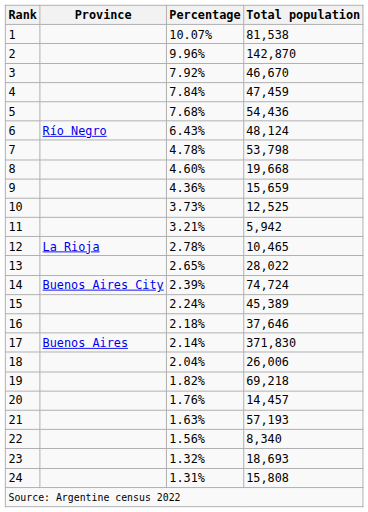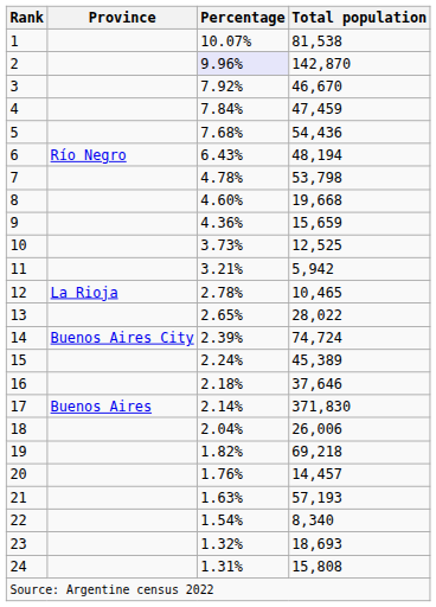 <table class="wikitable sortable" style="float: right;">
 <tr>
 <th>Rank</th>
 <th>Province</th>
 <th>Percentage</th>
 <th>Total population</th>
 </tr>
 <tr>
 <td>1</td>
 <td></td>
 <td> 10.07%</td>
 <td>81,538</td>
 </tr>
 <tr>
 <td>2</td>
 <td></td>
-<td> 9.96%</td>
+<td style="background: lavender;"> 9.96%</td>
 <td>142,870</td>
 </tr>
 <tr>
 <td>3</td>
 <td></td>
 <td> 7.92%</td>
 <td>46,670</td>
 </tr>
 <tr>
 <td>4</td>
 <td></td>
 <td> 7.84%</td>
 <td>47,459</td>
 </tr>
 <tr>
 <td>5</td>
 <td></td>
 <td> 7.68%</td>
 <td>54,436</td>
 </tr>
 <tr>
 <td>6</td>
 <td> <a href='#'>Río Negro</a></td>
 <td> 6.43%</td>
-<td>48,124</td>
+<td>48,194</td>
 </tr>
 <tr>
 <td>7</td>
 <td></td>
 <td> 4.78%</td>
 <td>53,798</td>
 </tr>
 <tr>
 <td>8</td>
 <td></td>
 <td> 4.60%</td>
 <td>19,668</td>
 </tr>
 <tr>
 <td>9</td>
 <td></td>
 <td> 4.36%</td>
 <td>15,659</td>
 </tr>
 <tr>
 <td>10</td>
 <td></td>
 <td> 3.73%</td>
 <td>12,525</td>
 </tr>
 <tr>
 <td>11</td>
 <td></td>
 <td> 3.21%</td>
 <td>5,942</td>
 </tr>
 <tr>
 <td>12</td>
 <td> <a href='#'>La Rioja</a></td>
 <td> 2.78%</td>
 <td>10,465</td>
 </tr>
 <tr>
 <td>13</td>
 <td></td>
 <td> 2.65%</td>
 <td>28,022</td>
 </tr>
 <tr>
 <td>14</td>
 <td> <a href='#'>Buenos Aires City</a></td>
 <td> 2.39%</td>
 <td>74,724</td>
 </tr>
 <tr>
 <td>15</td>
 <td></td>
 <td> 2.24%</td>
 <td>45,389</td>
 </tr>
 <tr>
 <td>16</td>
 <td></td>
 <td> 2.18%</td>
 <td>37,646</td>
 </tr>
 <tr>
 <td>17</td>
 <td> <a href='#'>Buenos Aires</a></td>
 <td> 2.14%</td>
 <td>371,830</td>
 </tr>
 <tr>
 <td>18</td>
 <td></td>
 <td> 2.04%</td>
 <td>26,006</td>
 </tr>
 <tr>
 <td>19</td>
 <td></td>
 <td> 1.82%</td>
 <td>69,218</td>
 </tr>
 <tr>
 <td>20</td>
 <td></td>
 <td> 1.76%</td>
 <td>14,457</td>
 </tr>
 <tr>
 <td>21</td>
 <td></td>
 <td> 1.63%</td>
 <td>57,193</td>
 </tr>
 <tr>
 <td>22</td>
 <td></td>
-<td> 1.56%</td>
+<td> 1.54%</td>
 <td>8,340</td>
 </tr>
 <tr>
 <td>23</td>
 <td></td>
 <td> 1.32%</td>
 <td>18,693</td>
 </tr>
 <tr>
 <td>24</td>
 <td></td>
 <td> 1.31%</td>
 <td>15,808</td>
 </tr>
 <tr>
 <td colspan="8" style="text-align:left;"><small>Source: Argentine census 2022</small></td>
 </tr>
 </table>
